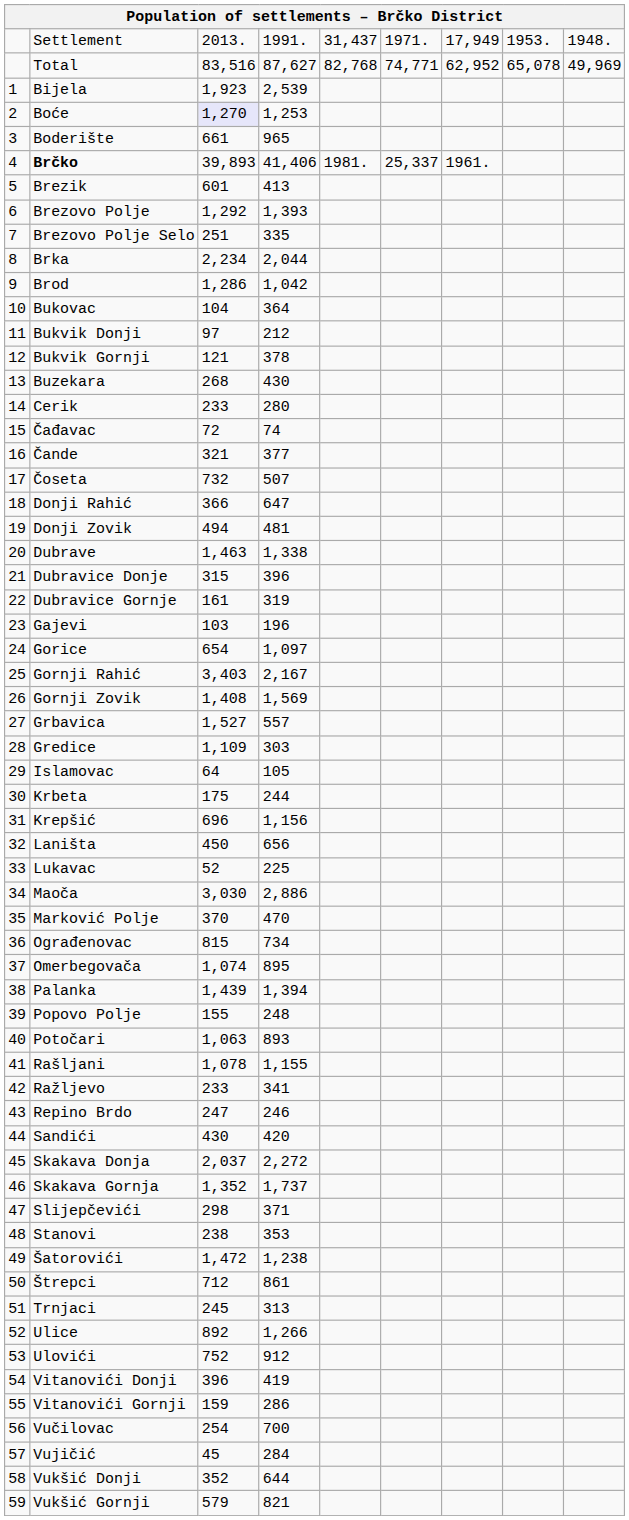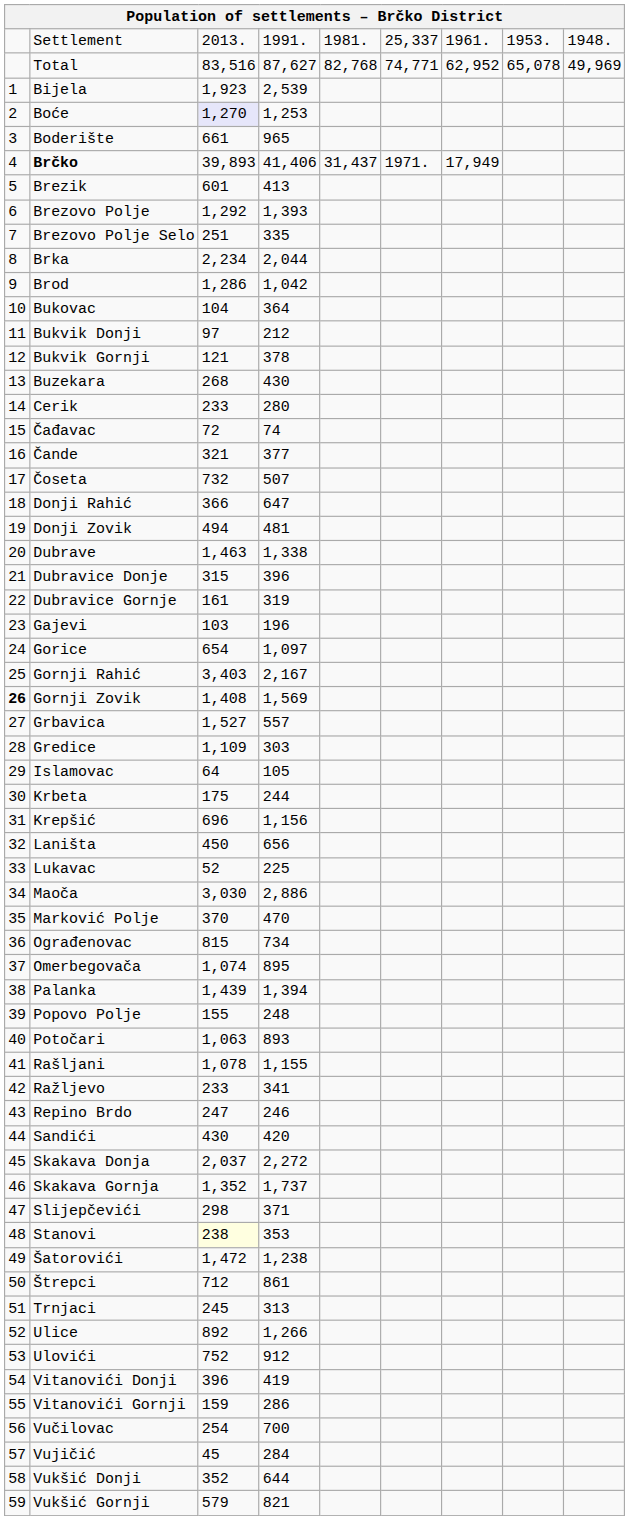 <table class="wikitable">
 <tr>
 <th colspan="9">Population of settlements – Brčko District</th>
 </tr>
 <tr>
 <td></td>
 <td>Settlement</td>
 <td>2013.</td>
 <td>1991.</td>
-<td>31,437</td>
-<td>1971.</td>
-<td>17,949</td>
+<td>1981.</td>
+<td>25,337</td>
+<td>1961.</td>
 <td>1953.</td>
 <td>1948.</td>
 </tr>
 <tr>
 <td></td>
 <td>Total</td>
 <td>83,516</td>
 <td>87,627</td>
 <td>82,768</td>
 <td>74,771</td>
 <td>62,952</td>
 <td>65,078</td>
 <td>49,969</td>
 </tr>
 <tr>
 <td>1</td>
 <td>Bijela</td>
 <td>1,923</td>
 <td>2,539</td>
 <td></td>
 <td></td>
 <td></td>
 <td></td>
 <td></td>
 </tr>
 <tr>
 <td>2</td>
 <td>Boće</td>
 <td style="background: lavender;">1,270</td>
 <td>1,253</td>
 <td></td>
 <td></td>
 <td></td>
 <td></td>
 <td></td>
 </tr>
 <tr>
 <td>3</td>
 <td>Boderište</td>
 <td>661</td>
 <td>965</td>
 <td></td>
 <td></td>
 <td></td>
 <td></td>
 <td></td>
 </tr>
 <tr>
 <td>4</td>
 <td><strong>Brčko</strong></td>
 <td>39,893</td>
 <td>41,406</td>
-<td>1981.</td>
-<td>25,337</td>
-<td>1961.</td>
+<td>31,437</td>
+<td>1971.</td>
+<td>17,949</td>
 <td></td>
 <td></td>
 </tr>
 <tr>
 <td>5</td>
 <td>Brezik</td>
 <td>601</td>
 <td>413</td>
 <td></td>
 <td></td>
 <td></td>
 <td></td>
 <td></td>
 </tr>
 <tr>
 <td>6</td>
 <td>Brezovo Polje</td>
 <td>1,292</td>
 <td>1,393</td>
 <td></td>
 <td></td>
 <td></td>
 <td></td>
 <td></td>
 </tr>
 <tr>
 <td>7</td>
 <td>Brezovo Polje Selo</td>
 <td>251</td>
 <td>335</td>
 <td></td>
 <td></td>
 <td></td>
 <td></td>
 <td></td>
 </tr>
 <tr>
 <td>8</td>
 <td>Brka</td>
 <td>2,234</td>
 <td>2,044</td>
 <td></td>
 <td></td>
 <td></td>
 <td></td>
 <td></td>
 </tr>
 <tr>
 <td>9</td>
 <td>Brod</td>
 <td>1,286</td>
 <td>1,042</td>
 <td></td>
 <td></td>
 <td></td>
 <td></td>
 <td></td>
 </tr>
 <tr>
 <td>10</td>
 <td>Bukovac</td>
 <td>104</td>
 <td>364</td>
 <td></td>
 <td></td>
 <td></td>
 <td></td>
 <td></td>
 </tr>
 <tr>
 <td>11</td>
 <td>Bukvik Donji</td>
 <td>97</td>
 <td>212</td>
 <td></td>
 <td></td>
 <td></td>
 <td></td>
 <td></td>
 </tr>
 <tr>
 <td>12</td>
 <td>Bukvik Gornji</td>
 <td>121</td>
 <td>378</td>
 <td></td>
 <td></td>
 <td></td>
 <td></td>
 <td></td>
 </tr>
 <tr>
 <td>13</td>
 <td>Buzekara</td>
 <td>268</td>
 <td>430</td>
 <td></td>
 <td></td>
 <td></td>
 <td></td>
 <td></td>
 </tr>
 <tr>
 <td>14</td>
 <td>Cerik</td>
 <td>233</td>
 <td>280</td>
 <td></td>
 <td></td>
 <td></td>
 <td></td>
 <td></td>
 </tr>
 <tr>
 <td>15</td>
 <td>Čađavac</td>
 <td>72</td>
 <td>74</td>
 <td></td>
 <td></td>
 <td></td>
 <td></td>
 <td></td>
 </tr>
 <tr>
 <td>16</td>
 <td>Čande</td>
 <td>321</td>
 <td>377</td>
 <td></td>
 <td></td>
 <td></td>
 <td></td>
 <td></td>
 </tr>
 <tr>
 <td>17</td>
 <td>Čoseta</td>
 <td>732</td>
 <td>507</td>
 <td></td>
 <td></td>
 <td></td>
 <td></td>
 <td></td>
 </tr>
 <tr>
 <td>18</td>
 <td>Donji Rahić</td>
 <td>366</td>
 <td>647</td>
 <td></td>
 <td></td>
 <td></td>
 <td></td>
 <td></td>
 </tr>
 <tr>
 <td>19</td>
 <td>Donji Zovik</td>
 <td>494</td>
 <td>481</td>
 <td></td>
 <td></td>
 <td></td>
 <td></td>
 <td></td>
 </tr>
 <tr>
 <td>20</td>
 <td>Dubrave</td>
 <td>1,463</td>
 <td>1,338</td>
 <td></td>
 <td></td>
 <td></td>
 <td></td>
 <td></td>
 </tr>
 <tr>
 <td>21</td>
 <td>Dubravice Donje</td>
 <td>315</td>
 <td>396</td>
 <td></td>
 <td></td>
 <td></td>
 <td></td>
 <td></td>
 </tr>
 <tr>
 <td>22</td>
 <td>Dubravice Gornje</td>
 <td>161</td>
 <td>319</td>
 <td></td>
 <td></td>
 <td></td>
 <td></td>
 <td></td>
 </tr>
 <tr>
 <td>23</td>
 <td>Gajevi</td>
 <td>103</td>
 <td>196</td>
 <td></td>
 <td></td>
 <td></td>
 <td></td>
 <td></td>
 </tr>
 <tr>
 <td>24</td>
 <td>Gorice</td>
 <td>654</td>
 <td>1,097</td>
 <td></td>
 <td></td>
 <td></td>
 <td></td>
 <td></td>
 </tr>
 <tr>
 <td>25</td>
 <td>Gornji Rahić</td>
 <td>3,403</td>
 <td>2,167</td>
 <td></td>
 <td></td>
 <td></td>
 <td></td>
 <td></td>
 </tr>
 <tr>
-<td>26</td>
+<td><strong>26</strong></td>
 <td>Gornji Zovik</td>
 <td>1,408</td>
 <td>1,569</td>
 <td></td>
 <td></td>
 <td></td>
 <td></td>
 <td></td>
 </tr>
 <tr>
 <td>27</td>
 <td>Grbavica</td>
 <td>1,527</td>
 <td>557</td>
 <td></td>
 <td></td>
 <td></td>
 <td></td>
 <td></td>
 </tr>
 <tr>
 <td>28</td>
 <td>Gredice</td>
 <td>1,109</td>
 <td>303</td>
 <td></td>
 <td></td>
 <td></td>
 <td></td>
 <td></td>
 </tr>
 <tr>
 <td>29</td>
 <td>Islamovac</td>
 <td>64</td>
 <td>105</td>
 <td></td>
 <td></td>
 <td></td>
 <td></td>
 <td></td>
 </tr>
 <tr>
 <td>30</td>
 <td>Krbeta</td>
 <td>175</td>
 <td>244</td>
 <td></td>
 <td></td>
 <td></td>
 <td></td>
 <td></td>
 </tr>
 <tr>
 <td>31</td>
 <td>Krepšić</td>
 <td>696</td>
 <td>1,156</td>
 <td></td>
 <td></td>
 <td></td>
 <td></td>
 <td></td>
 </tr>
 <tr>
 <td>32</td>
 <td>Laništa</td>
 <td>450</td>
 <td>656</td>
 <td></td>
 <td></td>
 <td></td>
 <td></td>
 <td></td>
 </tr>
 <tr>
 <td>33</td>
 <td>Lukavac</td>
 <td>52</td>
 <td>225</td>
 <td></td>
 <td></td>
 <td></td>
 <td></td>
 <td></td>
 </tr>
 <tr>
 <td>34</td>
 <td>Maoča</td>
 <td>3,030</td>
 <td>2,886</td>
 <td></td>
 <td></td>
 <td></td>
 <td></td>
 <td></td>
 </tr>
 <tr>
 <td>35</td>
 <td>Marković Polje</td>
 <td>370</td>
 <td>470</td>
 <td></td>
 <td></td>
 <td></td>
 <td></td>
 <td></td>
 </tr>
 <tr>
 <td>36</td>
 <td>Ograđenovac</td>
 <td>815</td>
 <td>734</td>
 <td></td>
 <td></td>
 <td></td>
 <td></td>
 <td></td>
 </tr>
 <tr>
 <td>37</td>
 <td>Omerbegovača</td>
 <td>1,074</td>
 <td>895</td>
 <td></td>
 <td></td>
 <td></td>
 <td></td>
 <td></td>
 </tr>
 <tr>
 <td>38</td>
 <td>Palanka</td>
 <td>1,439</td>
 <td>1,394</td>
 <td></td>
 <td></td>
 <td></td>
 <td></td>
 <td></td>
 </tr>
 <tr>
 <td>39</td>
 <td>Popovo Polje</td>
 <td>155</td>
 <td>248</td>
 <td></td>
 <td></td>
 <td></td>
 <td></td>
 <td></td>
 </tr>
 <tr>
 <td>40</td>
 <td>Potočari</td>
 <td>1,063</td>
 <td>893</td>
 <td></td>
 <td></td>
 <td></td>
 <td></td>
 <td></td>
 </tr>
 <tr>
 <td>41</td>
 <td>Rašljani</td>
 <td>1,078</td>
 <td>1,155</td>
 <td></td>
 <td></td>
 <td></td>
 <td></td>
 <td></td>
 </tr>
 <tr>
 <td>42</td>
 <td>Ražljevo</td>
 <td>233</td>
 <td>341</td>
 <td></td>
 <td></td>
 <td></td>
 <td></td>
 <td></td>
 </tr>
 <tr>
 <td>43</td>
 <td>Repino Brdo</td>
 <td>247</td>
 <td>246</td>
 <td></td>
 <td></td>
 <td></td>
 <td></td>
 <td></td>
 </tr>
 <tr>
 <td>44</td>
 <td>Sandići</td>
 <td>430</td>
 <td>420</td>
 <td></td>
 <td></td>
 <td></td>
 <td></td>
 <td></td>
 </tr>
 <tr>
 <td>45</td>
 <td>Skakava Donja</td>
 <td>2,037</td>
 <td>2,272</td>
 <td></td>
 <td></td>
 <td></td>
 <td></td>
 <td></td>
 </tr>
 <tr>
 <td>46</td>
 <td>Skakava Gornja</td>
 <td>1,352</td>
 <td>1,737</td>
 <td></td>
 <td></td>
 <td></td>
 <td></td>
 <td></td>
 </tr>
 <tr>
 <td>47</td>
 <td>Slijepčevići</td>
 <td>298</td>
 <td>371</td>
 <td></td>
 <td></td>
 <td></td>
 <td></td>
 <td></td>
 </tr>
 <tr>
 <td>48</td>
 <td>Stanovi</td>
-<td>238</td>
+<td style="background: lightyellow;">238</td>
 <td>353</td>
 <td></td>
 <td></td>
 <td></td>
 <td></td>
 <td></td>
 </tr>
 <tr>
 <td>49</td>
 <td>Šatorovići</td>
 <td>1,472</td>
 <td>1,238</td>
 <td></td>
 <td></td>
 <td></td>
 <td></td>
 <td></td>
 </tr>
 <tr>
 <td>50</td>
 <td>Štrepci</td>
 <td>712</td>
 <td>861</td>
 <td></td>
 <td></td>
 <td></td>
 <td></td>
 <td></td>
 </tr>
 <tr>
 <td>51</td>
 <td>Trnjaci</td>
 <td>245</td>
 <td>313</td>
 <td></td>
 <td></td>
 <td></td>
 <td></td>
 <td></td>
 </tr>
 <tr>
 <td>52</td>
 <td>Ulice</td>
 <td>892</td>
 <td>1,266</td>
 <td></td>
 <td></td>
 <td></td>
 <td></td>
 <td></td>
 </tr>
 <tr>
 <td>53</td>
 <td>Ulovići</td>
 <td>752</td>
 <td>912</td>
 <td></td>
 <td></td>
 <td></td>
 <td></td>
 <td></td>
 </tr>
 <tr>
 <td>54</td>
 <td>Vitanovići Donji</td>
 <td>396</td>
 <td>419</td>
 <td></td>
 <td></td>
 <td></td>
 <td></td>
 <td></td>
 </tr>
 <tr>
 <td>55</td>
 <td>Vitanovići Gornji</td>
 <td>159</td>
 <td>286</td>
 <td></td>
 <td></td>
 <td></td>
 <td></td>
 <td></td>
 </tr>
 <tr>
 <td>56</td>
 <td>Vučilovac</td>
 <td>254</td>
 <td>700</td>
 <td></td>
 <td></td>
 <td></td>
 <td></td>
 <td></td>
 </tr>
 <tr>
 <td>57</td>
 <td>Vujičić</td>
 <td>45</td>
 <td>284</td>
 <td></td>
 <td></td>
 <td></td>
 <td></td>
 <td></td>
 </tr>
 <tr>
 <td>58</td>
 <td>Vukšić Donji</td>
 <td>352</td>
 <td>644</td>
 <td></td>
 <td></td>
 <td></td>
 <td></td>
 <td></td>
 </tr>
 <tr>
 <td>59</td>
 <td>Vukšić Gornji</td>
 <td>579</td>
 <td>821</td>
 <td></td>
 <td></td>
 <td></td>
 <td></td>
 <td></td>
 </tr>
 </table>
